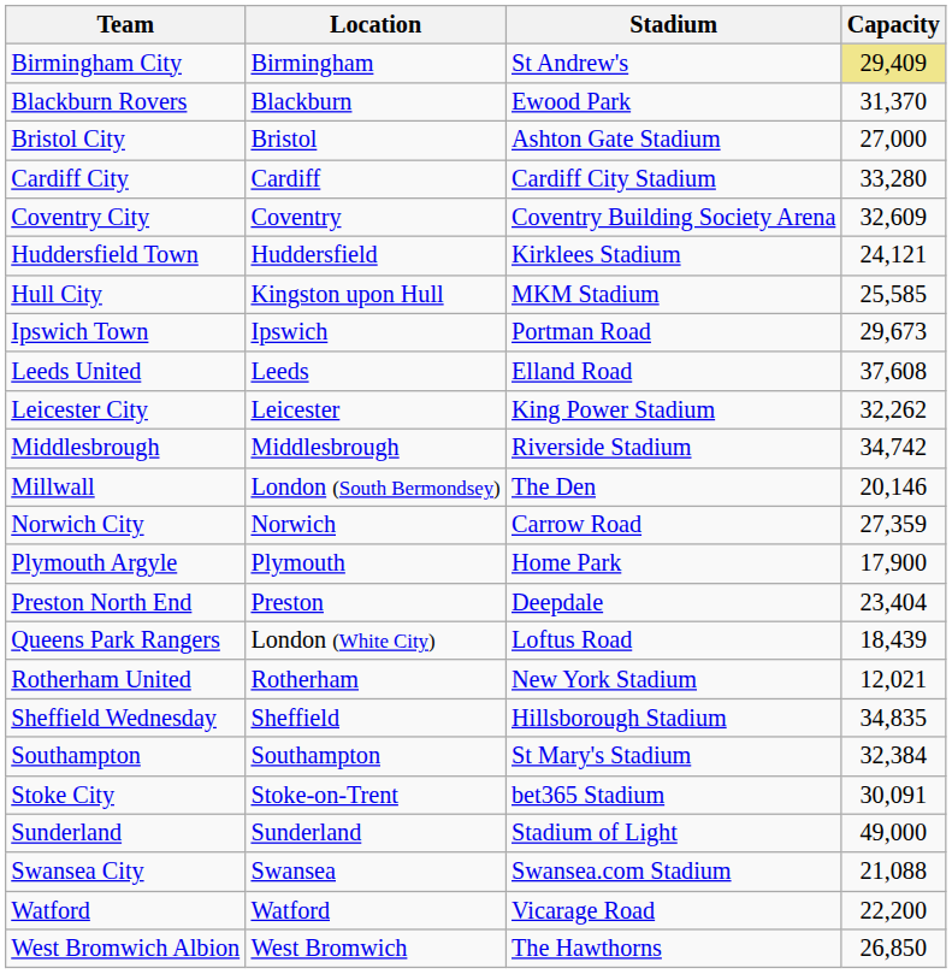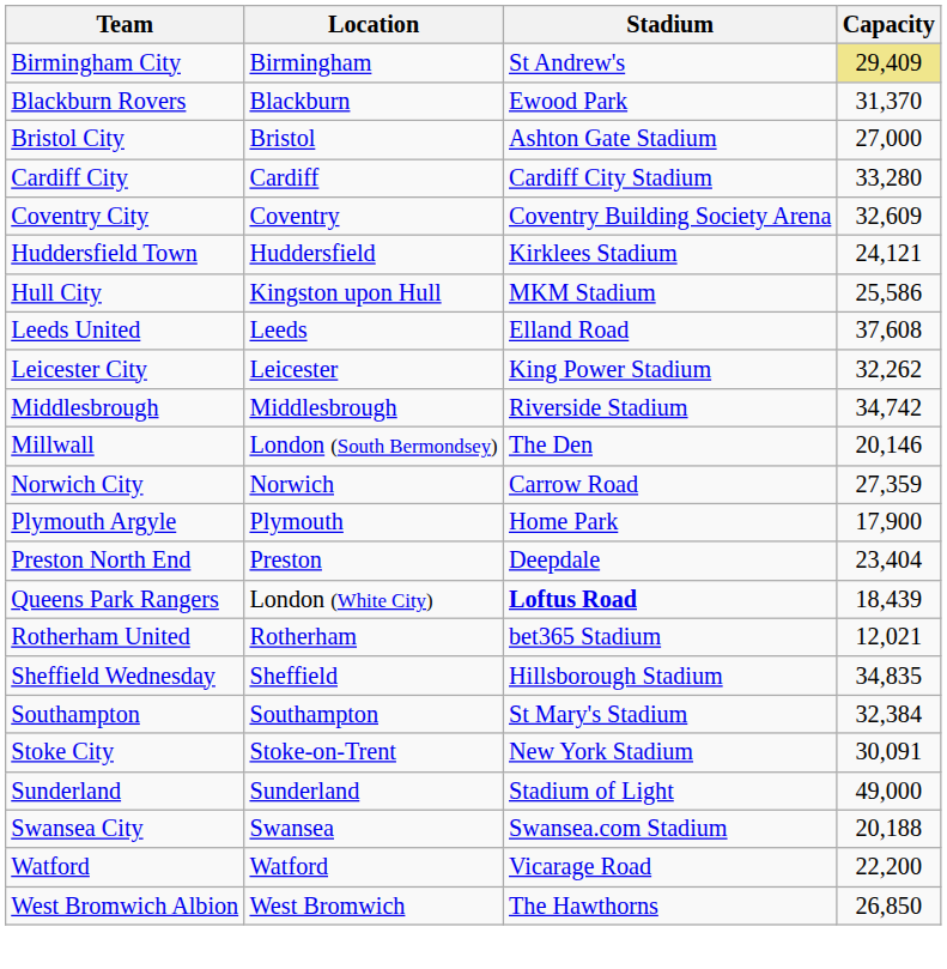 <table class="wikitable sortable">
 <tr>
 <th>Team</th>
 <th>Location</th>
 <th>Stadium</th>
 <th>Capacity</th>
 </tr>
 <tr>
 <td><a href='#'>Birmingham City</a></td>
 <td><a href='#'>Birmingham</a></td>
 <td><a href='#'>St Andrew's</a></td>
 <td align="center" style="background: khaki;">29,409</td>
 </tr>
 <tr>
 <td><a href='#'>Blackburn Rovers</a></td>
 <td><a href='#'>Blackburn</a></td>
 <td><a href='#'>Ewood Park</a></td>
 <td align="center">31,370</td>
 </tr>
 <tr>
 <td><a href='#'>Bristol City</a></td>
 <td><a href='#'>Bristol</a></td>
 <td><a href='#'>Ashton Gate Stadium</a></td>
 <td align="center">27,000</td>
 </tr>
 <tr>
 <td><a href='#'>Cardiff City</a></td>
 <td><a href='#'>Cardiff</a></td>
 <td><a href='#'>Cardiff City Stadium</a></td>
 <td align="center">33,280</td>
 </tr>
 <tr>
 <td><a href='#'>Coventry City</a></td>
 <td><a href='#'>Coventry</a></td>
 <td><a href='#'>Coventry Building Society Arena</a></td>
 <td align="center">32,609</td>
 </tr>
 <tr>
 <td><a href='#'>Huddersfield Town</a></td>
 <td><a href='#'>Huddersfield</a></td>
 <td><a href='#'>Kirklees Stadium</a></td>
 <td align="center">24,121</td>
 </tr>
 <tr>
 <td><a href='#'>Hull City</a></td>
 <td><a href='#'>Kingston upon Hull</a></td>
 <td><a href='#'>MKM Stadium</a></td>
-<td align="center">25,585</td>
-</tr>
-<tr>
-<td><a href='#'>Ipswich Town</a></td>
-<td><a href='#'>Ipswich</a></td>
-<td><a href='#'>Portman Road</a></td>
-<td align="center">29,673</td>
+<td align="center">25,586</td>
 </tr>
 <tr>
 <td><a href='#'>Leeds United</a></td>
 <td><a href='#'>Leeds</a></td>
 <td><a href='#'>Elland Road</a></td>
 <td align="center">37,608</td>
 </tr>
 <tr>
 <td><a href='#'>Leicester City</a></td>
 <td><a href='#'>Leicester</a></td>
 <td><a href='#'>King Power Stadium</a></td>
 <td align="center">32,262</td>
 </tr>
 <tr>
 <td><a href='#'>Middlesbrough</a></td>
 <td><a href='#'>Middlesbrough</a></td>
 <td><a href='#'>Riverside Stadium</a></td>
 <td align="center">34,742</td>
 </tr>
 <tr>
 <td><a href='#'>Millwall</a></td>
 <td><a href='#'>London</a> <small>(<a href='#'>South Bermondsey</a>)</small></td>
 <td><a href='#'>The Den</a></td>
 <td align="center">20,146</td>
 </tr>
 <tr>
 <td><a href='#'>Norwich City</a></td>
 <td><a href='#'>Norwich</a></td>
 <td><a href='#'>Carrow Road</a></td>
 <td align="center">27,359</td>
 </tr>
 <tr>
 <td><a href='#'>Plymouth Argyle</a></td>
 <td><a href='#'>Plymouth</a></td>
 <td><a href='#'>Home Park</a></td>
 <td align="center">17,900</td>
 </tr>
 <tr>
 <td><a href='#'>Preston North End</a></td>
 <td><a href='#'>Preston</a></td>
 <td><a href='#'>Deepdale</a></td>
 <td align="center">23,404</td>
 </tr>
 <tr>
 <td><a href='#'>Queens Park Rangers</a></td>
 <td>London <small>(<a href='#'>White City</a>)</small></td>
-<td><a href='#'>Loftus Road</a></td>
+<td><strong><a href='#'>Loftus Road</a></strong></td>
 <td align="center">18,439</td>
 </tr>
 <tr>
 <td><a href='#'>Rotherham United</a></td>
 <td><a href='#'>Rotherham</a></td>
-<td><a href='#'>New York Stadium</a></td>
+<td><a href='#'>bet365 Stadium</a></td>
 <td align="center">12,021</td>
 </tr>
 <tr>
 <td><a href='#'>Sheffield Wednesday</a></td>
 <td><a href='#'>Sheffield</a></td>
 <td><a href='#'>Hillsborough Stadium</a></td>
 <td align="center">34,835</td>
 </tr>
 <tr>
 <td><a href='#'>Southampton</a></td>
 <td><a href='#'>Southampton</a></td>
 <td><a href='#'>St Mary's Stadium</a></td>
 <td align="center">32,384</td>
 </tr>
 <tr>
 <td><a href='#'>Stoke City</a></td>
 <td><a href='#'>Stoke-on-Trent</a></td>
-<td><a href='#'>bet365 Stadium</a></td>
+<td><a href='#'>New York Stadium</a></td>
 <td align="center">30,091</td>
 </tr>
 <tr>
 <td><a href='#'>Sunderland</a></td>
 <td><a href='#'>Sunderland</a></td>
 <td><a href='#'>Stadium of Light</a></td>
 <td align="center">49,000</td>
 </tr>
 <tr>
 <td><a href='#'>Swansea City</a></td>
 <td><a href='#'>Swansea</a></td>
 <td><a href='#'>Swansea.com Stadium</a></td>
-<td align="center">21,088</td>
+<td align="center">20,188</td>
 </tr>
 <tr>
 <td><a href='#'>Watford</a></td>
 <td><a href='#'>Watford</a></td>
 <td><a href='#'>Vicarage Road</a></td>
 <td align="center">22,200</td>
 </tr>
 <tr>
 <td><a href='#'>West Bromwich Albion</a></td>
 <td><a href='#'>West Bromwich</a></td>
 <td><a href='#'>The Hawthorns</a></td>
 <td align="center">26,850</td>
 </tr>
 </table>
